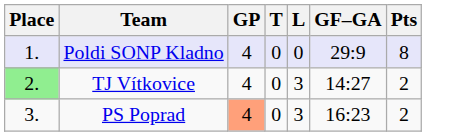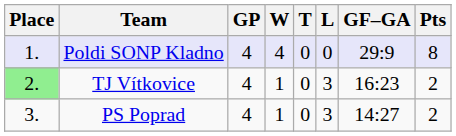 <table class="wikitable">
 <tr>
 <th>Place</th>
 <th>Team</th>
 <th>GP</th>
+<th>W</th>
 <th>T</th>
 <th>L</th>
 <th>GF–GA</th>
 <th>Pts</th>
 </tr>
 <tr align="center" bgcolor="#e6e6fa">
 <td>1.</td>
 <td><a href='#'>Poldi SONP Kladno</a></td>
+<td>4</td>
 <td>4</td>
 <td>0</td>
 <td>0</td>
 <td>29:9</td>
 <td>8</td>
 </tr>
 <tr align="center">
 <td style="background: lightgreen;">2.</td>
 <td><a href='#'>TJ Vítkovice</a></td>
 <td>4</td>
+<td>1</td>
+<td>0</td>
+<td>3</td>
+<td>16:23</td>
+<td>2</td>
+</tr>
+<tr align="center">
+<td>3.</td>
+<td><a href='#'>PS Poprad</a></td>
+<td>4</td>
+<td>1</td>
 <td>0</td>
 <td>3</td>
 <td>14:27</td>
 <td>2</td>
 </tr>
-<tr align="center">
-<td>3.</td>
-<td><a href='#'>PS Poprad</a></td>
-<td style="background: lightsalmon;">4</td>
-<td>0</td>
-<td>3</td>
-<td>16:23</td>
-<td>2</td>
-</tr>
 </table>
